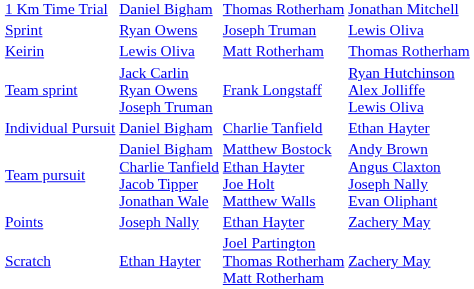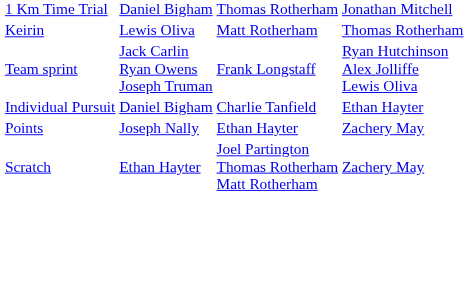 <table>
 <tr style="background:#ccc;">
 </tr>
 <tr>
 <td><a href='#'>1 Km Time Trial</a></td>
 <td><a href='#'>Daniel Bigham</a></td>
 <td><a href='#'>Thomas Rotherham</a></td>
 <td><a href='#'>Jonathan Mitchell</a></td>
-</tr>
-<tr>
-<td><a href='#'>Sprint</a></td>
-<td><a href='#'>Ryan Owens</a></td>
-<td><a href='#'>Joseph Truman</a></td>
-<td><a href='#'>Lewis Oliva</a></td>
 </tr>
 <tr>
 <td><a href='#'>Keirin</a></td>
 <td><a href='#'>Lewis Oliva</a></td>
 <td><a href='#'>Matt Rotherham</a></td>
 <td><a href='#'>Thomas Rotherham</a></td>
 </tr>
 <tr>
 <td><a href='#'>Team sprint</a></td>
 <td><a href='#'>Jack Carlin</a><br> <a href='#'>Ryan Owens</a><br>  <a href='#'>Joseph Truman</a></td>
 <td><a href='#'>Frank Longstaff</a></td>
 <td><a href='#'>Ryan Hutchinson</a><br>  <a href='#'>Alex Jolliffe</a> <br>  <a href='#'>Lewis Oliva</a></td>
 </tr>
 <tr>
 <td><a href='#'>Individual Pursuit</a></td>
 <td><a href='#'>Daniel Bigham</a></td>
 <td><a href='#'>Charlie Tanfield</a></td>
 <td><a href='#'>Ethan Hayter</a></td>
 </tr>
 <tr>
-<td><a href='#'>Team pursuit</a></td>
-<td><a href='#'>Daniel Bigham</a><br> <a href='#'>Charlie Tanfield</a><br> <a href='#'>Jacob Tipper</a> <br> <a href='#'>Jonathan Wale</a></td>
-<td><a href='#'>Matthew Bostock</a><br> <a href='#'>Ethan Hayter</a><br> <a href='#'>Joe Holt</a><br><a href='#'>Matthew Walls</a></td>
-<td><a href='#'>Andy Brown</a><br> <a href='#'>Angus Claxton</a><br> <a href='#'>Joseph Nally</a><br> <a href='#'>Evan Oliphant</a></td>
-</tr>
-<tr>
 <td><a href='#'>Points</a></td>
 <td><a href='#'>Joseph Nally</a></td>
 <td><a href='#'>Ethan Hayter</a></td>
 <td><a href='#'>Zachery May</a></td>
 </tr>
 <tr>
 <td><a href='#'>Scratch</a></td>
 <td><a href='#'>Ethan Hayter</a></td>
 <td><a href='#'>Joel Partington</a><br> <a href='#'>Thomas Rotherham</a> <br>  <a href='#'>Matt Rotherham</a></td>
 <td><a href='#'>Zachery May</a></td>
 </tr>
 </table>
